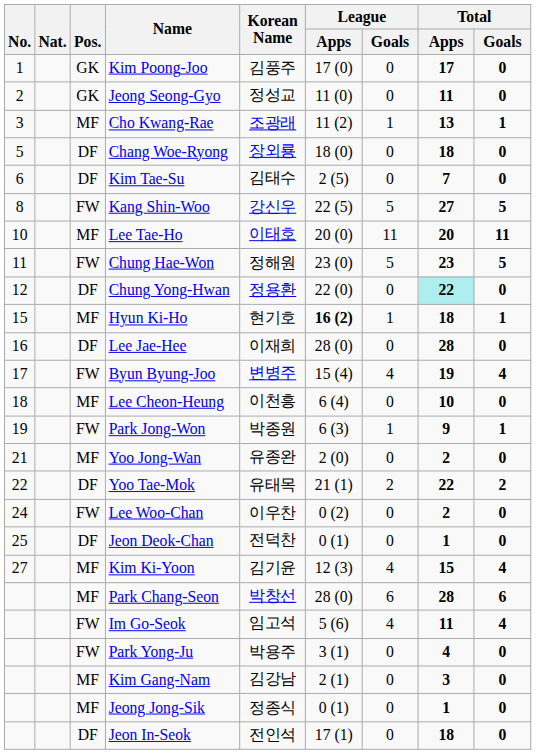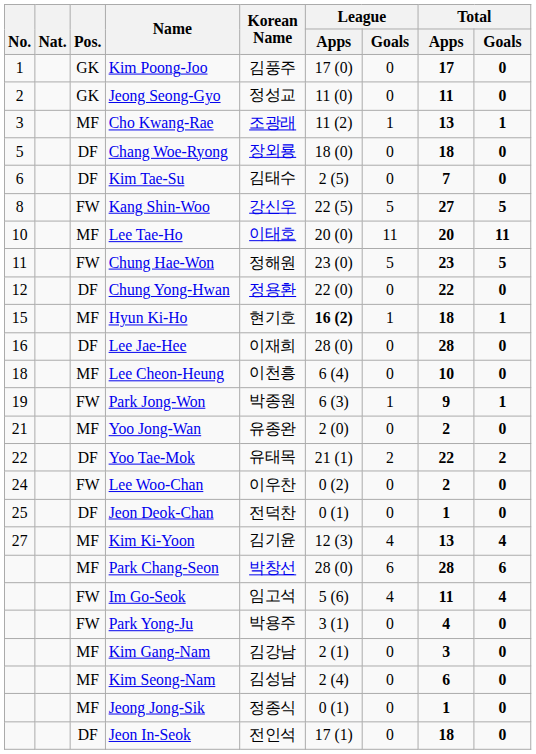 <table class="wikitable" style="text-align: center;">
 <tr>
 <th rowspan="2" valign="bottom">No.</th>
 <th rowspan="2" valign="bottom">Nat.</th>
 <th rowspan="2" valign="bottom">Pos.</th>
 <th rowspan="2" width="130">Name</th>
 <th rowspan="2" width="60">Korean<br>Name</th>
 <th colspan="2" width="100">League</th>
 <th colspan="2" width="100">Total</th>
 </tr>
 <tr>
 <th width="50">Apps</th>
 <th width="50">Goals</th>
 <th width="50">Apps</th>
 <th width="50">Goals</th>
 </tr>
 <tr>
 <td>1</td>
 <td></td>
 <td>GK</td>
 <td align="left"><a href='#'>Kim Poong-Joo</a></td>
 <td>김풍주</td>
 <td>17 (0)</td>
 <td>0</td>
 <td><strong>17</strong></td>
 <td><strong>0</strong></td>
 </tr>
 <tr>
 <td>2</td>
 <td></td>
 <td>GK</td>
 <td align="left"><a href='#'>Jeong Seong-Gyo</a></td>
 <td>정성교</td>
 <td>11 (0)</td>
 <td>0</td>
 <td><strong>11</strong></td>
 <td><strong>0</strong></td>
 </tr>
 <tr>
 <td>3</td>
 <td></td>
 <td>MF</td>
 <td align="left"><a href='#'>Cho Kwang-Rae</a></td>
 <td><a href='#'>조광래</a></td>
 <td>11 (2)</td>
 <td>1</td>
 <td><strong>13</strong></td>
 <td><strong>1</strong></td>
 </tr>
 <tr>
 <td>5</td>
 <td></td>
 <td>DF</td>
 <td align="left"><a href='#'>Chang Woe-Ryong</a></td>
 <td><a href='#'>장외룡</a></td>
 <td>18 (0)</td>
 <td>0</td>
 <td><strong>18</strong></td>
 <td><strong>0</strong></td>
 </tr>
 <tr>
 <td>6</td>
 <td></td>
 <td>DF</td>
 <td align="left"><a href='#'>Kim Tae-Su</a></td>
 <td>김태수</td>
 <td>2 (5)</td>
 <td>0</td>
 <td><strong>7</strong></td>
 <td><strong>0</strong></td>
 </tr>
 <tr>
 <td>8</td>
 <td></td>
 <td>FW</td>
 <td align="left"><a href='#'>Kang Shin-Woo</a></td>
 <td><a href='#'>강신우</a></td>
 <td>22 (5)</td>
 <td>5</td>
 <td><strong>27</strong></td>
 <td><strong>5</strong></td>
 </tr>
 <tr>
 <td>10</td>
 <td></td>
 <td>MF</td>
 <td align="left"><a href='#'>Lee Tae-Ho</a></td>
 <td><a href='#'>이태호</a></td>
 <td>20 (0)</td>
 <td>11</td>
 <td><strong>20</strong></td>
 <td><strong>11</strong></td>
 </tr>
 <tr>
 <td>11</td>
 <td></td>
 <td>FW</td>
 <td align="left"><a href='#'>Chung Hae-Won</a></td>
 <td>정해원</td>
 <td>23 (0)</td>
 <td>5</td>
 <td><strong>23</strong></td>
 <td><strong>5</strong></td>
 </tr>
 <tr>
 <td>12</td>
 <td></td>
 <td>DF</td>
 <td align="left"><a href='#'>Chung Yong-Hwan</a></td>
 <td><a href='#'>정용환</a></td>
 <td>22 (0)</td>
 <td>0</td>
-<td style="background: paleturquoise;"><strong>22</strong></td>
+<td><strong>22</strong></td>
 <td><strong>0</strong></td>
 </tr>
 <tr>
 <td>15</td>
 <td></td>
 <td>MF</td>
 <td align="left"><a href='#'>Hyun Ki-Ho</a></td>
 <td>현기호</td>
 <td><strong>16 (2)</strong></td>
 <td>1</td>
 <td><strong>18</strong></td>
 <td><strong>1</strong></td>
 </tr>
 <tr>
 <td>16</td>
 <td></td>
 <td>DF</td>
 <td align="left"><a href='#'>Lee Jae-Hee</a></td>
 <td>이재희</td>
 <td>28 (0)</td>
 <td>0</td>
 <td><strong>28</strong></td>
 <td><strong>0</strong></td>
-</tr>
-<tr>
-<td>17</td>
-<td></td>
-<td>FW</td>
-<td align="left"><a href='#'>Byun Byung-Joo</a></td>
-<td><a href='#'>변병주</a></td>
-<td>15 (4)</td>
-<td>4</td>
-<td><strong>19</strong></td>
-<td><strong>4</strong></td>
 </tr>
 <tr>
 <td>18</td>
 <td></td>
 <td>MF</td>
 <td align="left"><a href='#'>Lee Cheon-Heung</a></td>
 <td>이천흥</td>
 <td>6 (4)</td>
 <td>0</td>
 <td><strong>10</strong></td>
 <td><strong>0</strong></td>
 </tr>
 <tr>
 <td>19</td>
 <td></td>
 <td>FW</td>
 <td align="left"><a href='#'>Park Jong-Won</a></td>
 <td>박종원</td>
 <td>6 (3)</td>
 <td>1</td>
 <td><strong>9</strong></td>
 <td><strong>1</strong></td>
 </tr>
 <tr>
 <td>21</td>
 <td></td>
 <td>MF</td>
 <td align="left"><a href='#'>Yoo Jong-Wan</a></td>
 <td>유종완</td>
 <td>2 (0)</td>
 <td>0</td>
 <td><strong>2</strong></td>
 <td><strong>0</strong></td>
 </tr>
 <tr>
 <td>22</td>
 <td></td>
 <td>DF</td>
 <td align="left"><a href='#'>Yoo Tae-Mok</a></td>
 <td>유태목</td>
 <td>21 (1)</td>
 <td>2</td>
 <td><strong>22</strong></td>
 <td><strong>2</strong></td>
 </tr>
 <tr>
 <td>24</td>
 <td></td>
 <td>FW</td>
 <td align="left"><a href='#'>Lee Woo-Chan</a></td>
 <td>이우찬</td>
 <td>0 (2)</td>
 <td>0</td>
 <td><strong>2</strong></td>
 <td><strong>0</strong></td>
 </tr>
 <tr>
 <td>25</td>
 <td></td>
 <td>DF</td>
 <td align="left"><a href='#'>Jeon Deok-Chan</a></td>
 <td>전덕찬</td>
 <td>0 (1)</td>
 <td>0</td>
 <td><strong>1</strong></td>
 <td><strong>0</strong></td>
 </tr>
 <tr>
 <td>27</td>
 <td></td>
 <td>MF</td>
 <td align="left"><a href='#'>Kim Ki-Yoon</a></td>
 <td>김기윤</td>
 <td>12 (3)</td>
 <td>4</td>
-<td><strong>15</strong></td>
+<td><strong>13</strong></td>
 <td><strong>4</strong></td>
 </tr>
 <tr>
 <td></td>
 <td></td>
 <td>MF</td>
 <td align="left"><a href='#'>Park Chang-Seon</a></td>
 <td><a href='#'>박창선</a></td>
 <td>28 (0)</td>
 <td>6</td>
 <td><strong>28</strong></td>
 <td><strong>6</strong></td>
 </tr>
 <tr>
 <td></td>
 <td></td>
 <td>FW</td>
 <td align="left"><a href='#'>Im Go-Seok</a></td>
 <td>임고석</td>
 <td>5 (6)</td>
 <td>4</td>
 <td><strong>11</strong></td>
 <td><strong>4</strong></td>
 </tr>
 <tr>
 <td></td>
 <td></td>
 <td>FW</td>
 <td align="left"><a href='#'>Park Yong-Ju</a></td>
 <td>박용주</td>
 <td>3 (1)</td>
 <td>0</td>
 <td><strong>4</strong></td>
 <td><strong>0</strong></td>
 </tr>
 <tr>
 <td></td>
 <td></td>
 <td>MF</td>
 <td align="left"><a href='#'>Kim Gang-Nam</a></td>
 <td>김강남</td>
 <td>2 (1)</td>
 <td>0</td>
 <td><strong>3</strong></td>
 <td><strong>0</strong></td>
 </tr>
 <tr>
 <td></td>
 <td></td>
 <td>MF</td>
+<td align="left"><a href='#'>Kim Seong-Nam</a></td>
+<td>김성남</td>
+<td>2 (4)</td>
+<td>0</td>
+<td><strong>6</strong></td>
+<td><strong>0</strong></td>
+</tr>
+<tr>
+<td></td>
+<td></td>
+<td>MF</td>
 <td align="left"><a href='#'>Jeong Jong-Sik</a></td>
 <td>정종식</td>
 <td>0 (1)</td>
 <td>0</td>
 <td><strong>1</strong></td>
 <td><strong>0</strong></td>
 </tr>
 <tr>
 <td></td>
 <td></td>
 <td>DF</td>
 <td align="left"><a href='#'>Jeon In-Seok</a></td>
 <td>전인석</td>
 <td>17 (1)</td>
 <td>0</td>
 <td><strong>18</strong></td>
 <td><strong>0</strong></td>
 </tr>
 </table>
